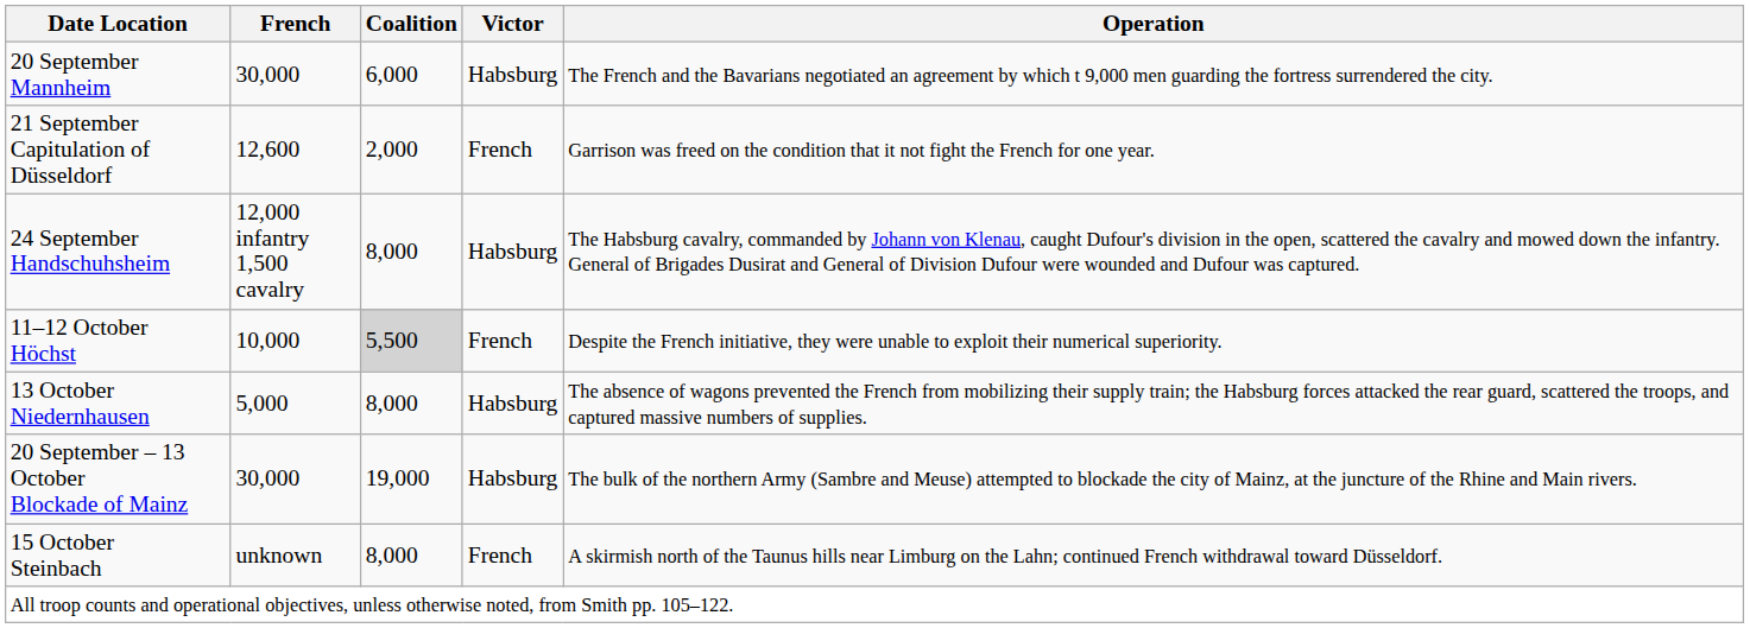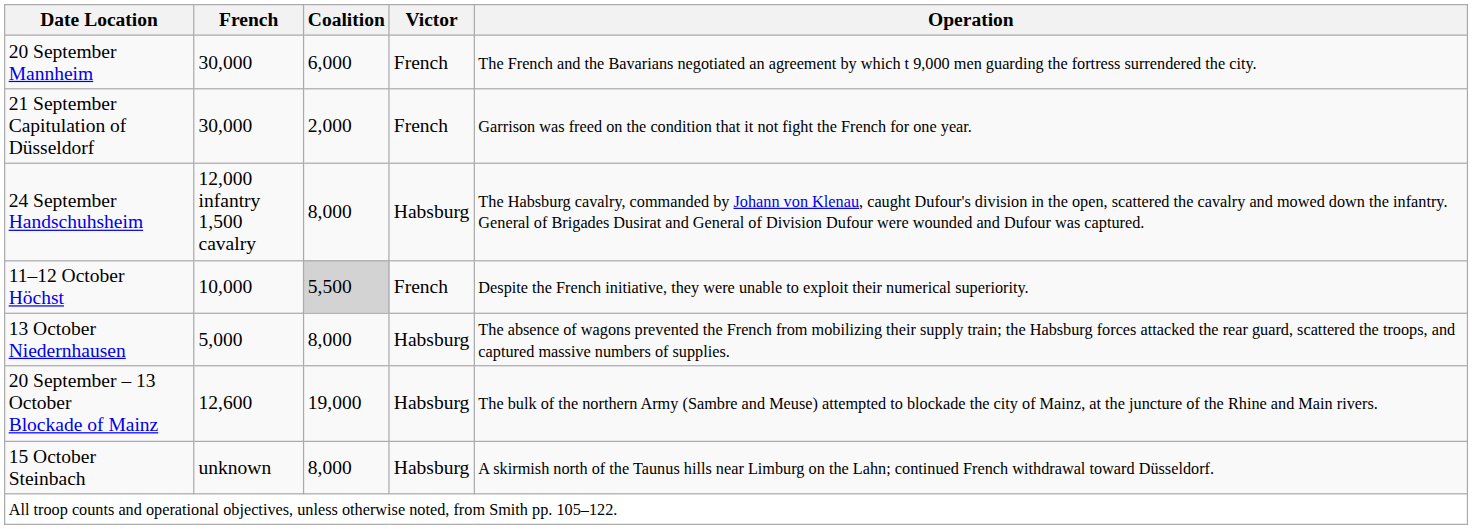 <table class="wikitable"  style="width:95%; margin:auto;">
 <tr>
 <th>Date Location</th>
 <th>French</th>
 <th>Coalition</th>
 <th>Victor</th>
 <th>Operation</th>
 </tr>
 <tr>
 <td>20 September <br><a href='#'>Mannheim</a></td>
 <td>30,000</td>
 <td>6,000</td>
-<td>Habsburg</td>
+<td>French</td>
 <td><small>The French and the Bavarians negotiated an agreement by which t 9,000 men guarding the fortress surrendered the city.</small></td>
 </tr>
 <tr>
 <td>21 September<br>Capitulation of Düsseldorf</td>
-<td>12,600</td>
+<td>30,000</td>
 <td>2,000</td>
 <td>French</td>
 <td><small>Garrison was freed on the condition that it not fight the French for one year.</small></td>
 </tr>
 <tr>
 <td>24 September <br><a href='#'>Handschuhsheim</a></td>
 <td>12,000 infantry<br> 1,500 cavalry</td>
 <td>8,000</td>
 <td>Habsburg</td>
 <td><small>The Habsburg cavalry, commanded by <a href='#'>Johann von Klenau</a>, caught Dufour's division in the open, scattered the cavalry and mowed down the infantry. General of Brigades Dusirat and General of Division Dufour were wounded and Dufour was captured.</small></td>
 </tr>
 <tr>
 <td>11–12 October <br> <a href='#'>Höchst</a></td>
 <td>10,000</td>
 <td style="background: lightgrey;">5,500</td>
 <td>French</td>
 <td><small>Despite the French initiative, they were unable to exploit their numerical superiority.</small></td>
 </tr>
 <tr>
 <td>13 October<br><a href='#'>Niedernhausen</a></td>
 <td>5,000</td>
 <td>8,000</td>
 <td>Habsburg</td>
 <td><small>The absence of wagons prevented the French from mobilizing their supply train; the Habsburg forces attacked the rear guard, scattered the troops, and captured massive numbers of supplies. </small></td>
 </tr>
 <tr>
 <td>20 September – 13 October <br><a href='#'>Blockade of Mainz</a></td>
-<td>30,000</td>
+<td>12,600</td>
 <td>19,000</td>
 <td>Habsburg</td>
 <td><small>The bulk of the northern Army (Sambre and Meuse) attempted to blockade the city of Mainz, at the juncture of the Rhine and Main rivers.</small></td>
 </tr>
 <tr>
 <td>15 October <br>Steinbach</td>
 <td>unknown</td>
 <td>8,000</td>
-<td>French</td>
+<td>Habsburg</td>
 <td><small>A skirmish north of the Taunus hills near Limburg on the Lahn; continued French withdrawal toward Düsseldorf.</small></td>
 </tr>
 <tr>
 <td colspan="11" style="background:white;"><small>All troop counts and operational objectives, unless otherwise noted, from Smith pp. 105–122.</small></td>
 </tr>
 </table>
